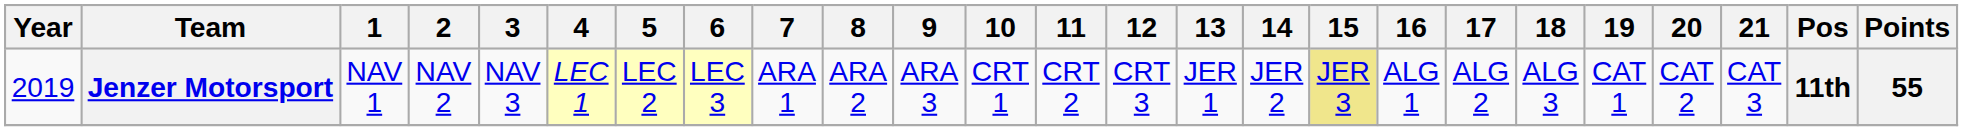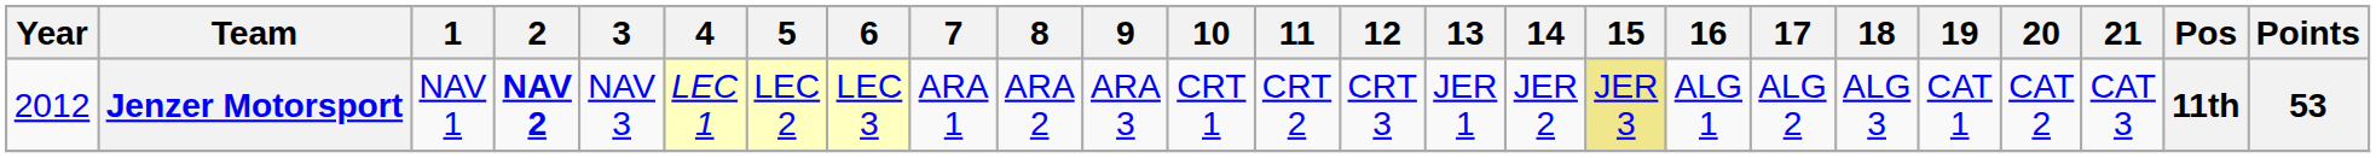 <table class="wikitable" style="text-align:center; font-size:85%">
 <tr>
 <th>Year</th>
 <th>Team</th>
 <th>1</th>
 <th>2</th>
 <th>3</th>
 <th>4</th>
 <th>5</th>
 <th>6</th>
 <th>7</th>
 <th>8</th>
 <th>9</th>
 <th>10</th>
 <th>11</th>
 <th>12</th>
 <th>13</th>
 <th>14</th>
 <th>15</th>
 <th>16</th>
 <th>17</th>
 <th>18</th>
 <th>19</th>
 <th>20</th>
 <th>21</th>
 <th>Pos</th>
 <th>Points</th>
 </tr>
 <tr>
-<td><a href='#'>2019</a></td>
+<td><a href='#'>2012</a></td>
 <th nowrap><a href='#'>Jenzer Motorsport</a></th>
 <td><a href='#'>NAV<br>1</a></td>
-<td><a href='#'>NAV<br>2</a></td>
+<td><strong><a href='#'>NAV<br>2</a></strong></td>
 <td><a href='#'>NAV<br>3</a></td>
 <td style="background:#FFFFBF"><em><a href='#'>LEC<br>1</a></em><br></td>
 <td style="background:#FFFFBF"><a href='#'>LEC<br>2</a><br></td>
 <td style="background:#FFFFBF"><a href='#'>LEC<br>3</a><br></td>
 <td><a href='#'>ARA<br>1</a></td>
 <td><a href='#'>ARA<br>2</a></td>
 <td><a href='#'>ARA<br>3</a></td>
 <td><a href='#'>CRT<br>1</a></td>
 <td><a href='#'>CRT<br>2</a></td>
 <td><a href='#'>CRT<br>3</a></td>
 <td><a href='#'>JER<br>1</a></td>
 <td><a href='#'>JER<br>2</a></td>
 <td style="background: khaki;"><a href='#'>JER<br>3</a></td>
 <td><a href='#'>ALG<br>1</a></td>
 <td><a href='#'>ALG<br>2</a></td>
 <td><a href='#'>ALG<br>3</a></td>
 <td><a href='#'>CAT<br>1</a></td>
 <td><a href='#'>CAT<br>2</a></td>
 <td><a href='#'>CAT<br>3</a></td>
 <th>11th</th>
-<th>55</th>
+<th>53</th>
 </tr>
 <tr>
 </tr>
 </table>
